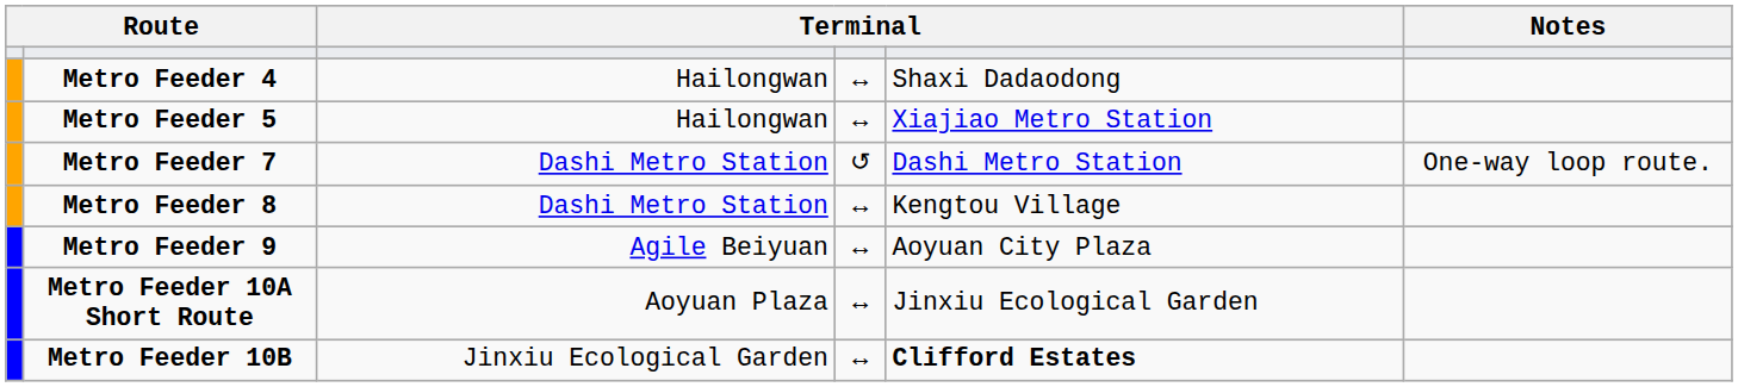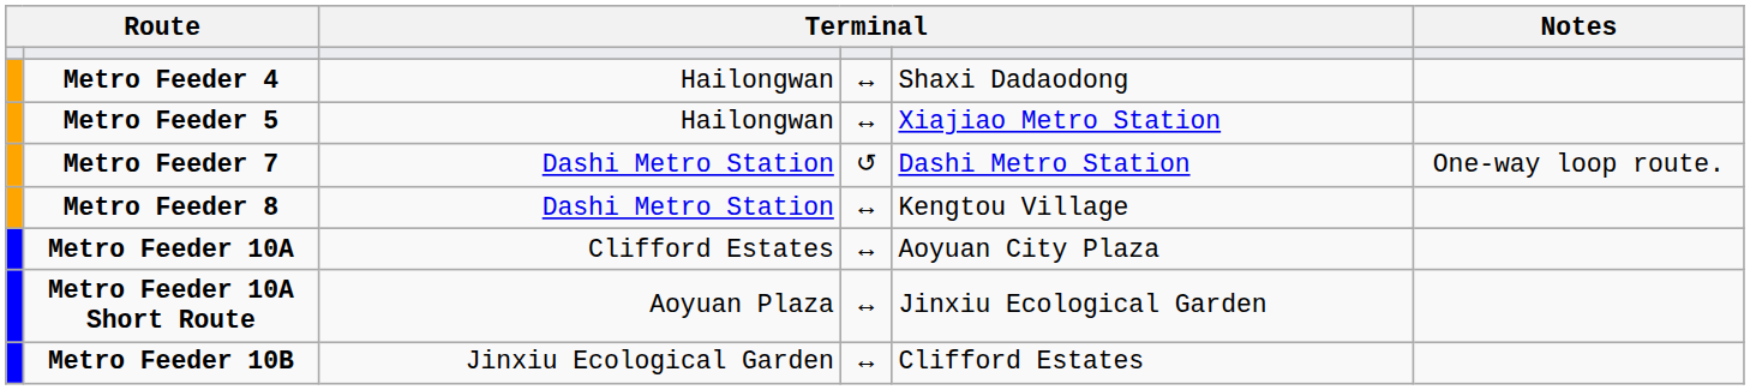 <table class="wikitable sortable" style="width:100%; text-align:center;">
 <tr>
 <th colspan="2" width="18%">Route</th>
 <th colspan="3">Terminal</th>
 <th width="19%">Notes</th>
 </tr>
 <tr style="background:#EAECF0" height=0>
 <td width="1%"></td>
 <td></td>
 <td width="30%"></td>
 <td></td>
 <td width="30%"></td>
 <td></td>
 </tr>
 <tr>
 <td style="background:orange"></td>
 <td><strong>Metro Feeder 4</strong></td>
 <td align=right>Hailongwan</td>
 <td>↔</td>
 <td align=left>Shaxi Dadaodong</td>
 <td></td>
 </tr>
 <tr>
 <td style="background:orange"></td>
 <td><strong>Metro Feeder 5</strong></td>
 <td align=right>Hailongwan</td>
 <td>↔</td>
 <td align=left><a href='#'>Xiajiao Metro Station</a></td>
 <td></td>
 </tr>
 <tr>
 <td style="background:orange"></td>
 <td><strong>Metro Feeder 7</strong></td>
 <td align=right><a href='#'>Dashi Metro Station</a></td>
 <td>↺</td>
 <td align=left><a href='#'>Dashi Metro Station</a></td>
 <td>One-way loop route.</td>
 </tr>
 <tr>
 <td style="background:orange"></td>
 <td><strong>Metro Feeder 8</strong></td>
 <td align=right><a href='#'>Dashi Metro Station</a></td>
 <td>↔</td>
 <td align=left>Kengtou Village</td>
 <td></td>
 </tr>
 <tr>
 <td style="background:blue"></td>
-<td><strong>Metro Feeder 9</strong></td>
-<td align=right><a href='#'>Agile</a> Beiyuan</td>
+<td><strong>Metro Feeder 10A</strong></td>
+<td align=right>Clifford Estates</td>
 <td>↔</td>
 <td align=left>Aoyuan City Plaza</td>
 <td></td>
 </tr>
 <tr>
 <td style="background:blue"></td>
 <td><strong>Metro Feeder 10A Short Route</strong></td>
 <td align=right>Aoyuan Plaza</td>
 <td>↔</td>
 <td align=left>Jinxiu Ecological Garden</td>
 <td></td>
 </tr>
 <tr>
 <td style="background:blue"></td>
 <td><strong>Metro Feeder 10B</strong></td>
 <td align=right>Jinxiu Ecological Garden</td>
 <td>↔</td>
-<td align=left><strong>Clifford Estates</strong></td>
+<td align=left>Clifford Estates</td>
 <td></td>
 </tr>
 </table>
